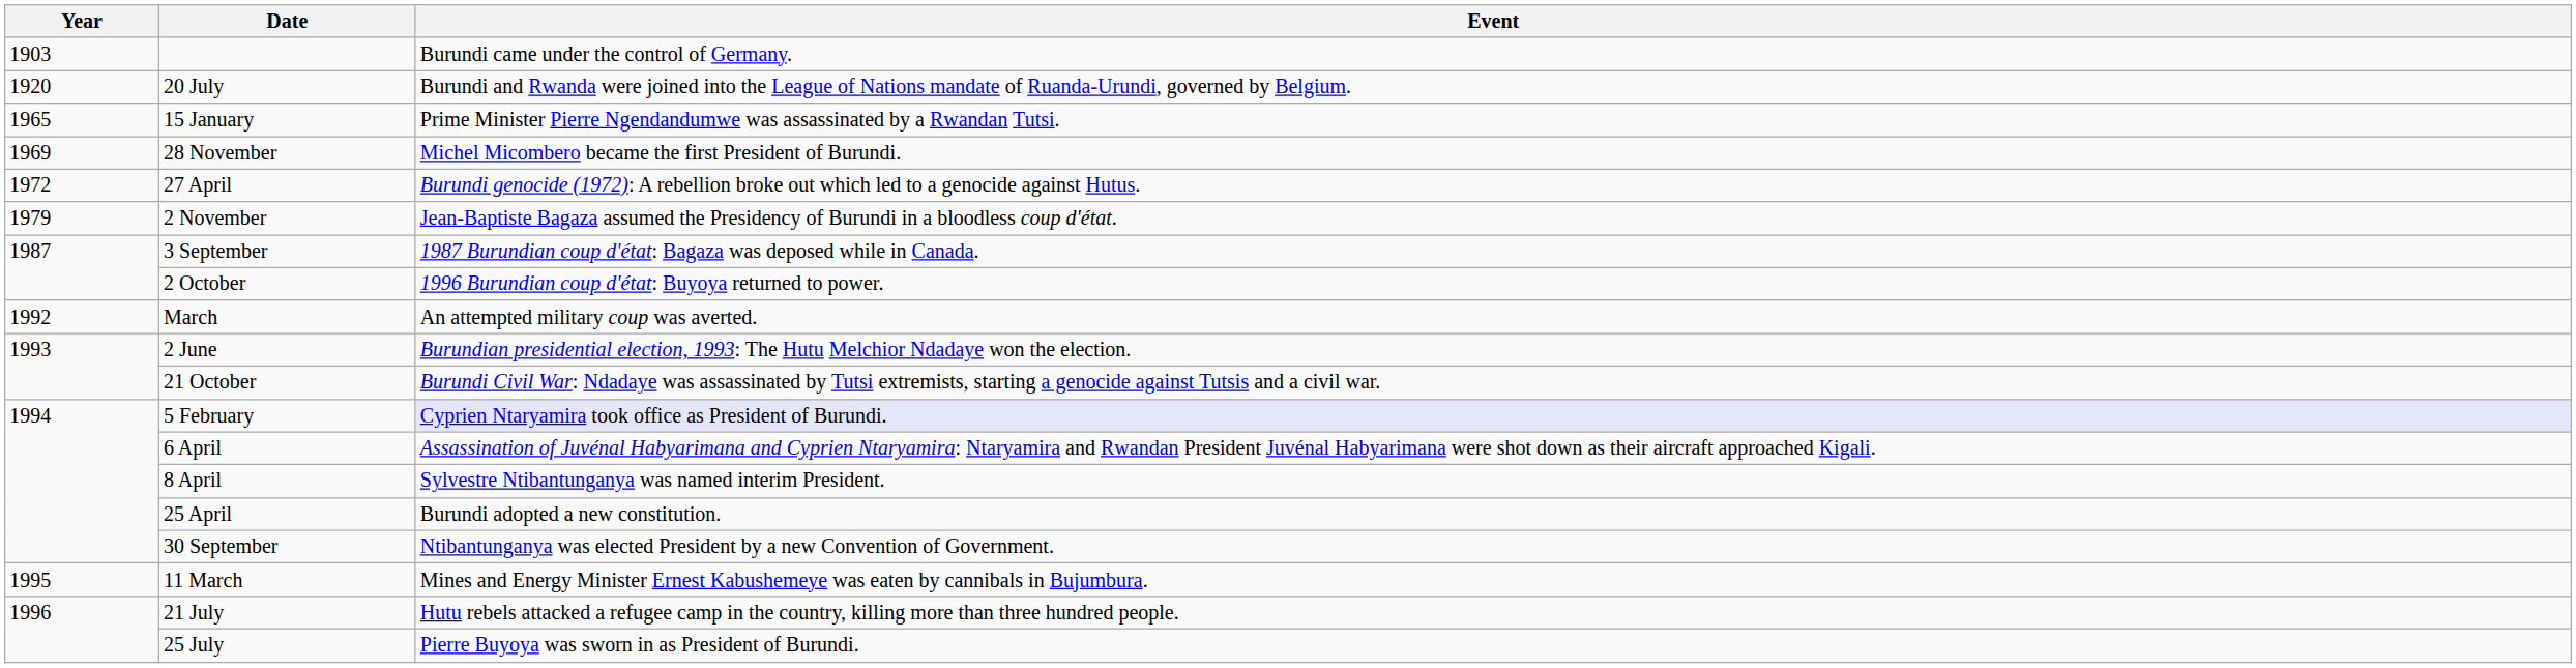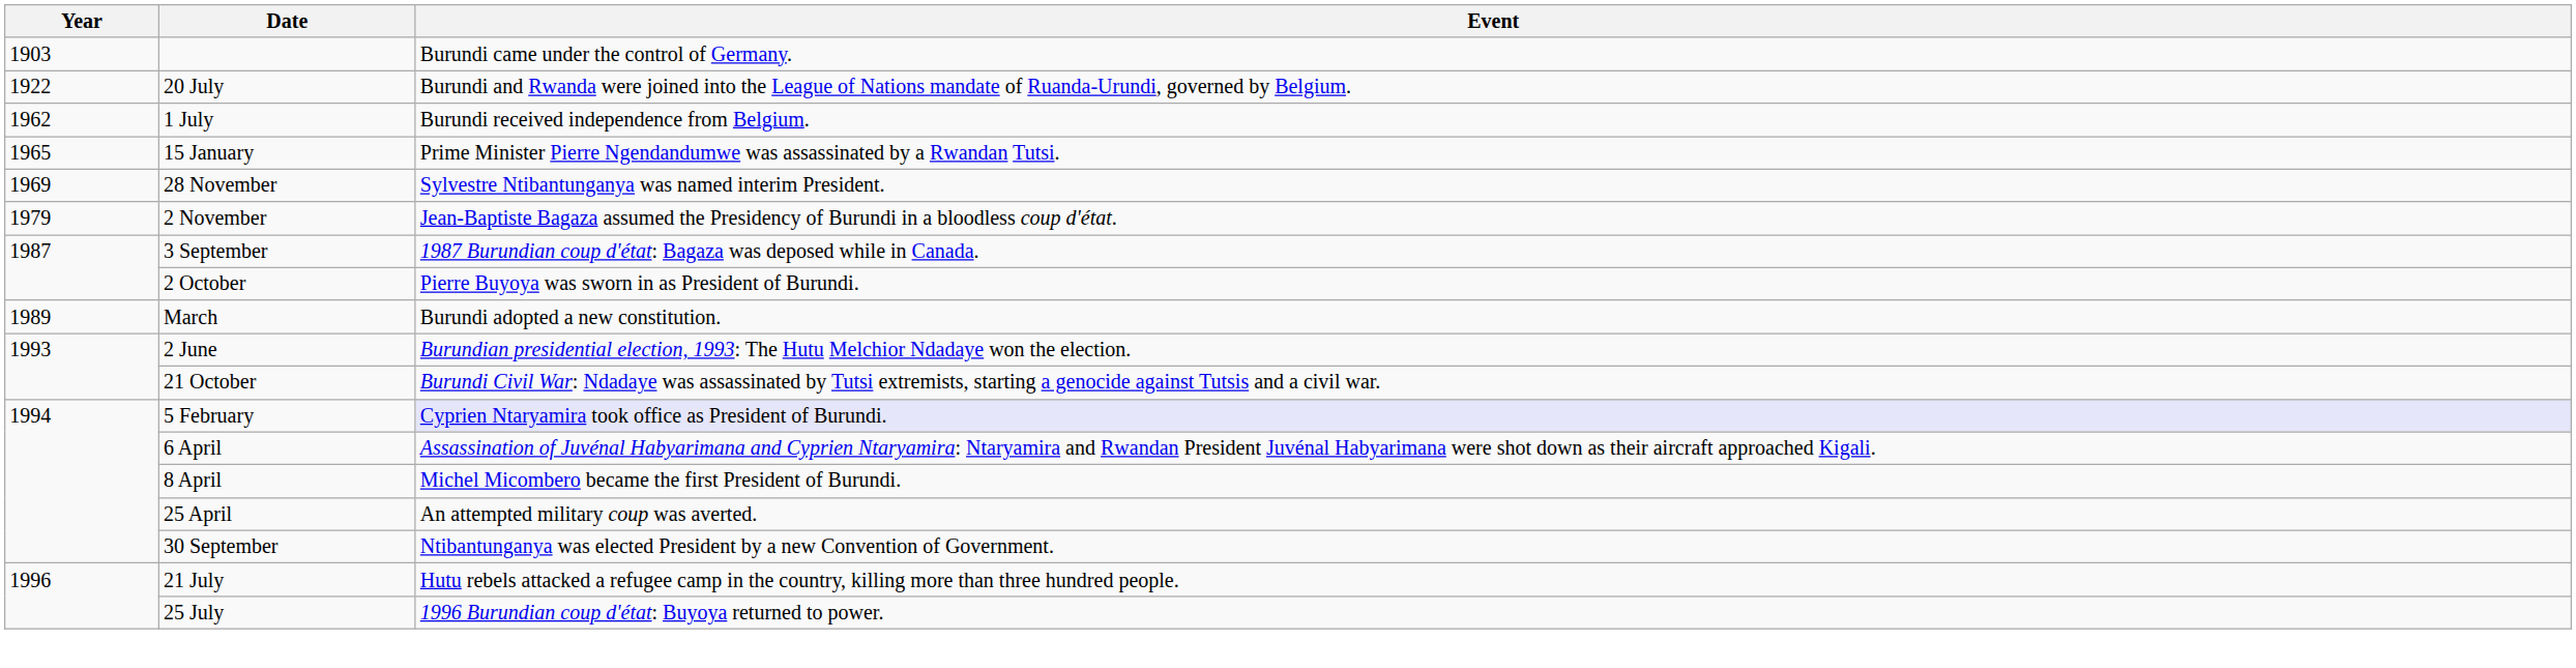 <table class="wikitable" width="100%">
 <tr>
 <th style="width:6%">Year</th>
 <th style="width:10%">Date</th>
 <th>Event</th>
 </tr>
 <tr>
 <td>1903</td>
 <td></td>
 <td>Burundi came under the control of <a href='#'>Germany</a>.</td>
 </tr>
 <tr>
-<td>1920</td>
+<td>1922</td>
 <td>20 July</td>
 <td>Burundi and <a href='#'>Rwanda</a> were joined into the <a href='#'>League of Nations mandate</a> of <a href='#'>Ruanda-Urundi</a>, governed by <a href='#'>Belgium</a>.</td>
+</tr>
+<tr>
+<td>1962</td>
+<td>1 July</td>
+<td>Burundi received independence from <a href='#'>Belgium</a>.</td>
 </tr>
 <tr>
 <td>1965</td>
 <td>15 January</td>
 <td>Prime Minister <a href='#'>Pierre Ngendandumwe</a> was assassinated by a <a href='#'>Rwandan</a> <a href='#'>Tutsi</a>.</td>
 </tr>
 <tr>
 <td>1969</td>
 <td>28 November</td>
-<td><a href='#'>Michel Micombero</a> became the first President of Burundi.</td>
-</tr>
-<tr>
-<td>1972</td>
-<td>27 April</td>
-<td><em><a href='#'>Burundi genocide (1972)</a></em>: A rebellion broke out which led to a genocide against <a href='#'>Hutus</a>.</td>
+<td><a href='#'>Sylvestre Ntibantunganya</a> was named interim President.</td>
 </tr>
 <tr>
 <td>1979</td>
 <td>2 November</td>
 <td><a href='#'>Jean-Baptiste Bagaza</a> assumed the Presidency of Burundi in a bloodless <em>coup d'état</em>.</td>
 </tr>
 <tr>
 <td rowspan="2" valign="top">1987</td>
 <td>3 September</td>
 <td><em><a href='#'>1987 Burundian coup d'état</a></em>: <a href='#'>Bagaza</a> was deposed while in <a href='#'>Canada</a>.</td>
 </tr>
 <tr>
 <td>2 October</td>
-<td><em><a href='#'>1996 Burundian coup d'état</a></em>: <a href='#'>Buyoya</a> returned to power.</td>
+<td><a href='#'>Pierre Buyoya</a> was sworn in as President of Burundi.</td>
 </tr>
 <tr>
-<td>1992</td>
+<td>1989</td>
 <td>March</td>
-<td>An attempted military <em>coup</em> was averted.</td>
+<td>Burundi adopted a new constitution.</td>
 </tr>
 <tr>
 <td rowspan="2" valign="top">1993</td>
 <td>2 June</td>
 <td><em><a href='#'>Burundian presidential election, 1993</a></em>: The <a href='#'>Hutu</a> <a href='#'>Melchior Ndadaye</a> won the election.</td>
 </tr>
 <tr>
 <td>21 October</td>
 <td><em><a href='#'>Burundi Civil War</a></em>: <a href='#'>Ndadaye</a> was assassinated by <a href='#'>Tutsi</a> extremists, starting <a href='#'>a genocide against Tutsis</a> and a civil war.</td>
 </tr>
 <tr>
 <td rowspan="5" valign="top">1994</td>
 <td>5 February</td>
 <td style="background: lavender;"><a href='#'>Cyprien Ntaryamira</a> took office as President of Burundi.</td>
 </tr>
 <tr>
 <td>6 April</td>
 <td><em><a href='#'>Assassination of Juvénal Habyarimana and Cyprien Ntaryamira</a></em>: <a href='#'>Ntaryamira</a> and <a href='#'>Rwandan</a> President <a href='#'>Juvénal Habyarimana</a> were shot down as their aircraft approached <a href='#'>Kigali</a>.</td>
 </tr>
 <tr>
 <td>8 April</td>
-<td><a href='#'>Sylvestre Ntibantunganya</a> was named interim President.</td>
+<td><a href='#'>Michel Micombero</a> became the first President of Burundi.</td>
 </tr>
 <tr>
 <td>25 April</td>
-<td>Burundi adopted a new constitution.</td>
+<td>An attempted military <em>coup</em> was averted.</td>
 </tr>
 <tr>
 <td>30 September</td>
 <td><a href='#'>Ntibantunganya</a> was elected President by a new Convention of Government.</td>
-</tr>
-<tr>
-<td>1995</td>
-<td>11 March</td>
-<td>Mines and Energy Minister <a href='#'>Ernest Kabushemeye</a> was eaten by cannibals in <a href='#'>Bujumbura</a>.</td>
 </tr>
 <tr>
 <td rowspan="2" valign="top">1996</td>
 <td>21 July</td>
 <td><a href='#'>Hutu</a> rebels attacked a refugee camp in the country, killing more than three hundred people.</td>
 </tr>
 <tr>
 <td>25 July</td>
-<td><a href='#'>Pierre Buyoya</a> was sworn in as President of Burundi.</td>
+<td><em><a href='#'>1996 Burundian coup d'état</a></em>: <a href='#'>Buyoya</a> returned to power.</td>
 </tr>
 </table>
